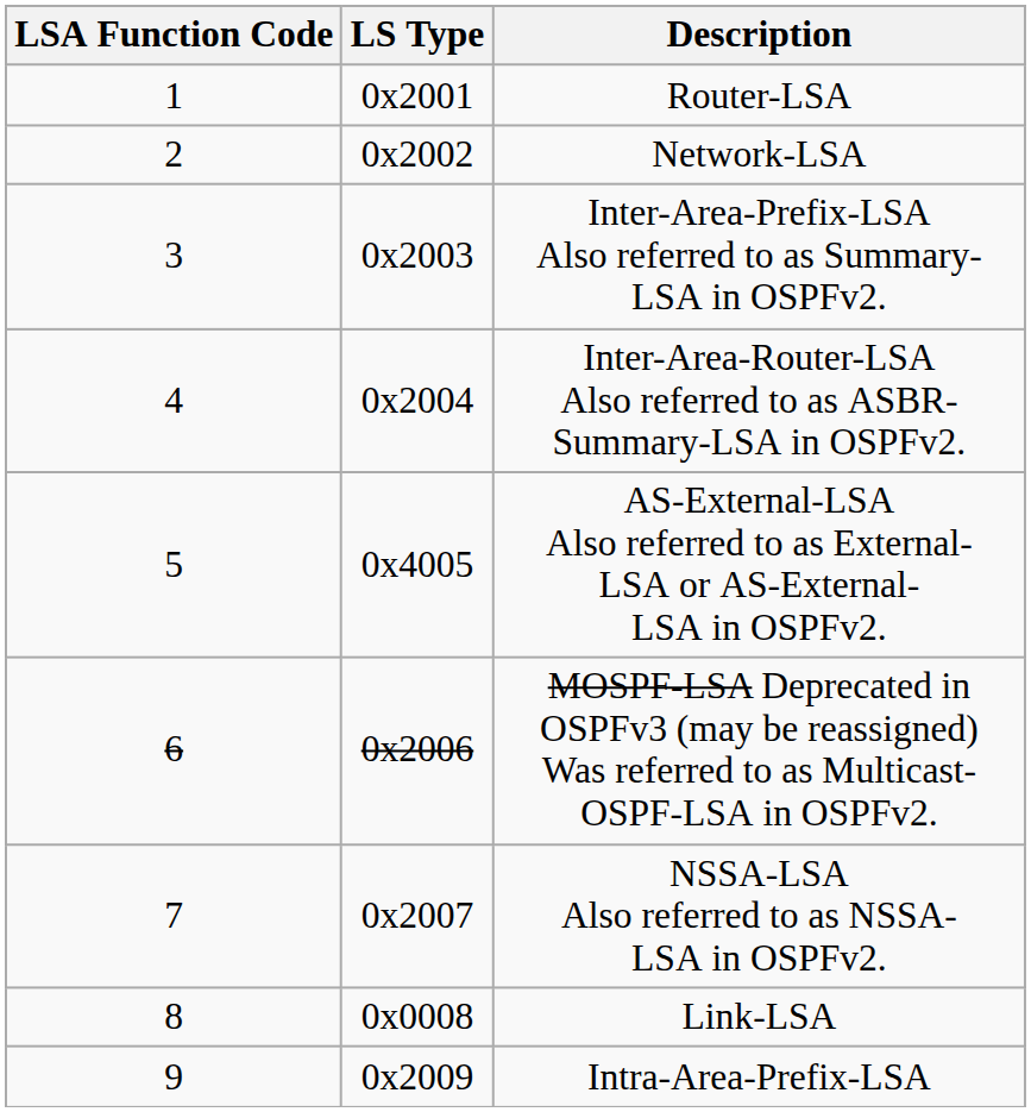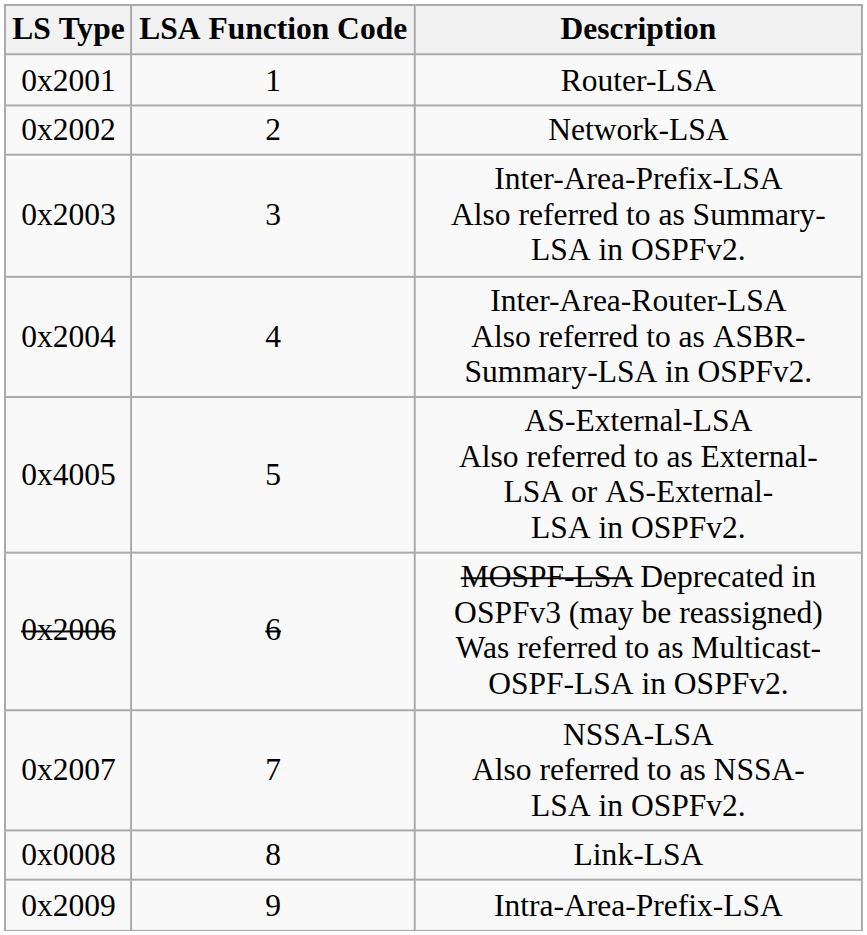 <table class="wikitable" style="text-align:center">
 <tr>
+<th width="20"><strong>LS Type</strong></th>
 <th width="30"><strong>LSA Function Code</strong></th>
-<th width="20"><strong>LS Type</strong></th>
 <th width="50"><strong>Description</strong></th>
 </tr>
 <tr>
+<td colspan="1" width="20">0x2001</td>
 <td colspan="1" width="30">1</td>
-<td colspan="1" width="20">0x2001</td>
 <td colspan="1" width="220">Router-LSA</td>
 </tr>
 <tr>
+<td colspan="1" width="20">0x2002</td>
 <td colspan="1" width="30">2</td>
-<td colspan="1" width="20">0x2002</td>
 <td colspan="1" width="220">Network-LSA</td>
 </tr>
 <tr>
+<td colspan="1" width="20">0x2003</td>
 <td colspan="1" width="30">3</td>
-<td colspan="1" width="20">0x2003</td>
 <td colspan="1" width="220">Inter-Area-Prefix-LSA<br>Also referred to as Summary-LSA in OSPFv2.</td>
 </tr>
 <tr>
+<td colspan="1" width="20">0x2004</td>
 <td colspan="1" width="30">4</td>
-<td colspan="1" width="20">0x2004</td>
 <td colspan="1" width="220">Inter-Area-Router-LSA<br>Also referred to as ASBR-Summary-LSA in OSPFv2.</td>
 </tr>
 <tr>
+<td colspan="1" width="20">0x4005</td>
 <td colspan="1" width="30">5</td>
-<td colspan="1" width="20">0x4005</td>
 <td colspan="1" width="220">AS-External-LSA<br>Also referred to as External-LSA or AS-External-LSA in OSPFv2.</td>
 </tr>
 <tr>
+<td colspan="1" width="20"><s>0x2006</s></td>
 <td colspan="1" width="30"><s>6</s></td>
-<td colspan="1" width="20"><s>0x2006</s></td>
 <td colspan="1" width="220"><s>MOSPF-LSA</s> Deprecated in OSPFv3 (may be reassigned)<br>Was referred to as Multicast-OSPF-LSA in OSPFv2.</td>
 </tr>
 <tr>
+<td colspan="1" width="20">0x2007</td>
 <td colspan="1" width="30">7</td>
-<td colspan="1" width="20">0x2007</td>
 <td colspan="1" width="220">NSSA-LSA<br>Also referred to as NSSA-LSA in OSPFv2.</td>
 </tr>
 <tr>
+<td colspan="1" width="20">0x0008</td>
 <td colspan="1" width="30">8</td>
-<td colspan="1" width="20">0x0008</td>
 <td colspan="1" width="220">Link-LSA</td>
 </tr>
 <tr>
+<td colspan="1" width="20">0x2009</td>
 <td colspan="1" width="30">9</td>
-<td colspan="1" width="20">0x2009</td>
 <td colspan="1" width="220">Intra-Area-Prefix-LSA</td>
 </tr>
 </table>
